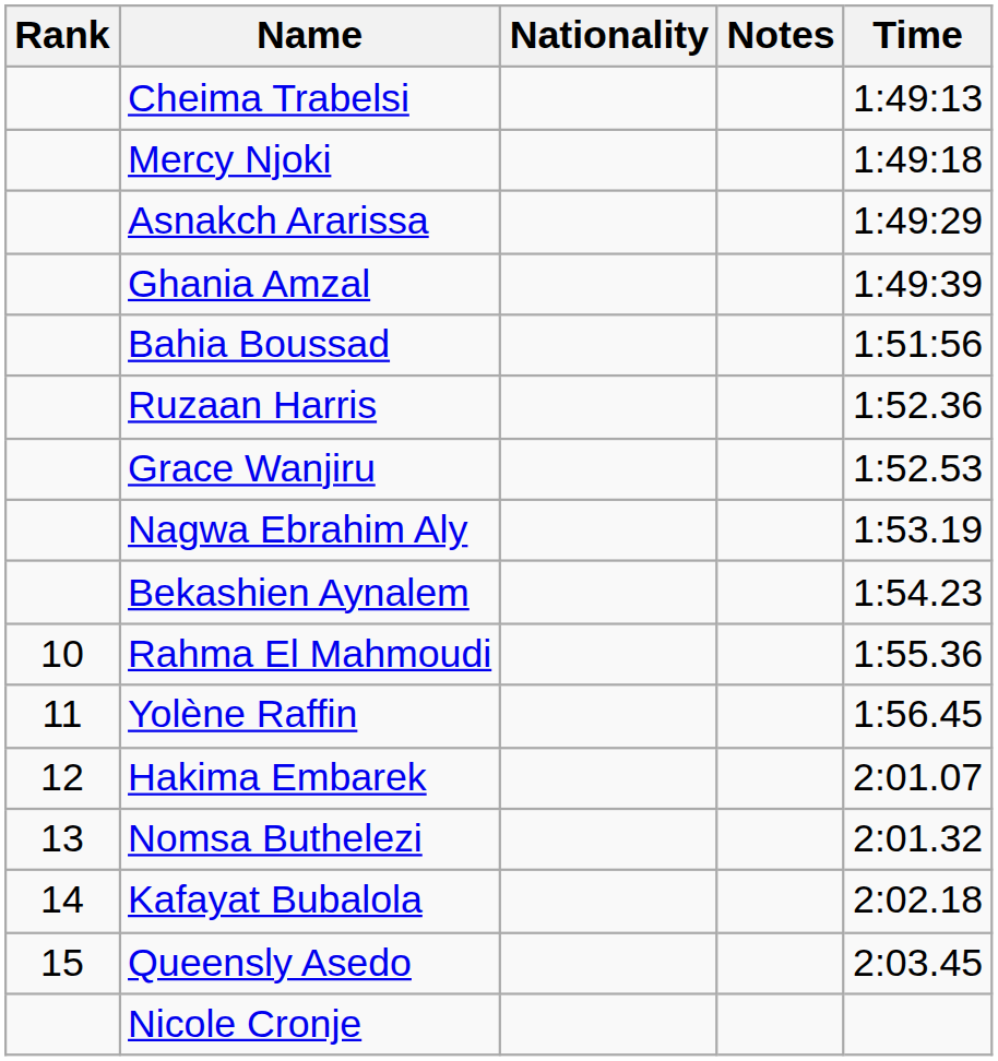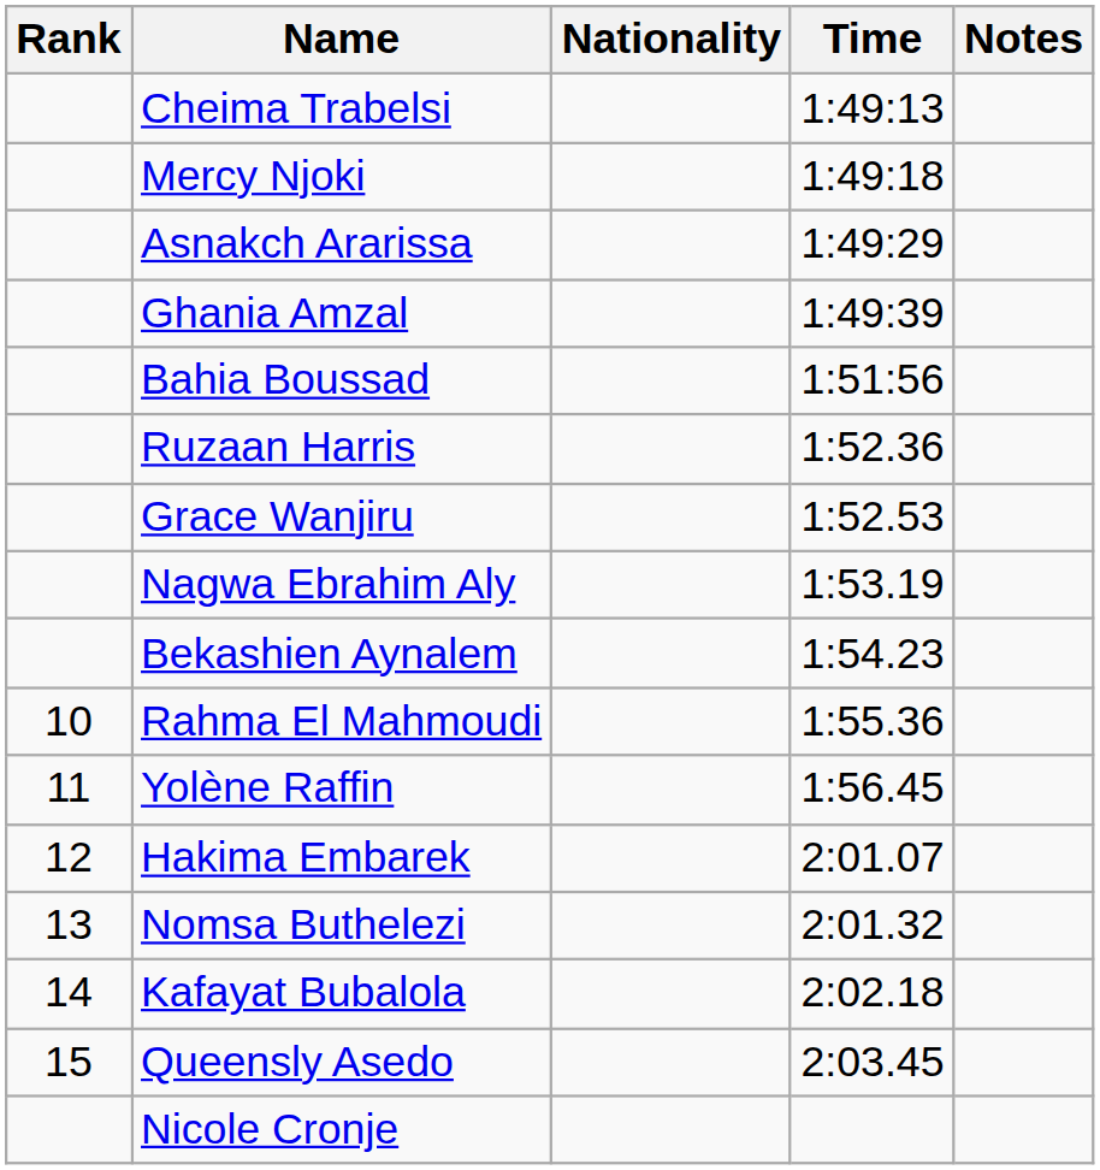 <table class="wikitable sortable" style="text-align:center">
 <tr>
 <th>Rank</th>
 <th>Name</th>
 <th>Nationality</th>
+<th>Time</th>
 <th>Notes</th>
-<th>Time</th>
 </tr>
 <tr>
 <td></td>
 <td align=left><a href='#'>Cheima Trabelsi</a></td>
 <td align=left></td>
+<td>1:49:13</td>
 <td></td>
-<td>1:49:13</td>
 </tr>
 <tr>
 <td></td>
 <td align=left><a href='#'>Mercy Njoki</a></td>
 <td align=left></td>
+<td>1:49:18</td>
 <td></td>
-<td>1:49:18</td>
 </tr>
 <tr>
 <td></td>
 <td align=left><a href='#'>Asnakch Ararissa</a></td>
 <td align=left></td>
+<td>1:49:29</td>
 <td></td>
-<td>1:49:29</td>
 </tr>
 <tr>
 <td></td>
 <td align=left><a href='#'>Ghania Amzal</a></td>
 <td align=left></td>
+<td>1:49:39</td>
 <td></td>
-<td>1:49:39</td>
 </tr>
 <tr>
 <td></td>
 <td align=left><a href='#'>Bahia Boussad</a></td>
 <td align=left></td>
+<td>1:51:56</td>
 <td></td>
-<td>1:51:56</td>
 </tr>
 <tr>
 <td></td>
 <td align=left><a href='#'>Ruzaan Harris</a></td>
 <td align=left></td>
+<td>1:52.36</td>
 <td></td>
-<td>1:52.36</td>
 </tr>
 <tr>
 <td></td>
 <td align=left><a href='#'>Grace Wanjiru</a></td>
 <td align=left></td>
+<td>1:52.53</td>
 <td></td>
-<td>1:52.53</td>
 </tr>
 <tr>
 <td></td>
 <td align=left><a href='#'>Nagwa Ebrahim Aly</a></td>
 <td align=left></td>
+<td>1:53.19</td>
 <td></td>
-<td>1:53.19</td>
 </tr>
 <tr>
 <td></td>
 <td align=left><a href='#'>Bekashien Aynalem</a></td>
 <td align=left></td>
+<td>1:54.23</td>
 <td></td>
-<td>1:54.23</td>
 </tr>
 <tr>
 <td>10</td>
 <td align=left><a href='#'>Rahma El Mahmoudi</a></td>
 <td align=left></td>
+<td>1:55.36</td>
 <td></td>
-<td>1:55.36</td>
 </tr>
 <tr>
 <td>11</td>
 <td align=left><a href='#'>Yolène Raffin</a></td>
 <td align=left></td>
+<td>1:56.45</td>
 <td></td>
-<td>1:56.45</td>
 </tr>
 <tr>
 <td>12</td>
 <td align=left><a href='#'>Hakima Embarek</a></td>
 <td align=left></td>
+<td>2:01.07</td>
 <td></td>
-<td>2:01.07</td>
 </tr>
 <tr>
 <td>13</td>
 <td align=left><a href='#'>Nomsa Buthelezi</a></td>
 <td align=left></td>
+<td>2:01.32</td>
 <td></td>
-<td>2:01.32</td>
 </tr>
 <tr>
 <td>14</td>
 <td align=left><a href='#'>Kafayat Bubalola</a></td>
 <td align=left></td>
+<td>2:02.18</td>
 <td></td>
-<td>2:02.18</td>
 </tr>
 <tr>
 <td>15</td>
 <td align=left><a href='#'>Queensly Asedo</a></td>
 <td align=left></td>
+<td>2:03.45</td>
 <td></td>
-<td>2:03.45</td>
 </tr>
 <tr>
 <td></td>
 <td align=left><a href='#'>Nicole Cronje</a></td>
 <td align=left></td>
 <td></td>
 <td></td>
 </tr>
 </table>
